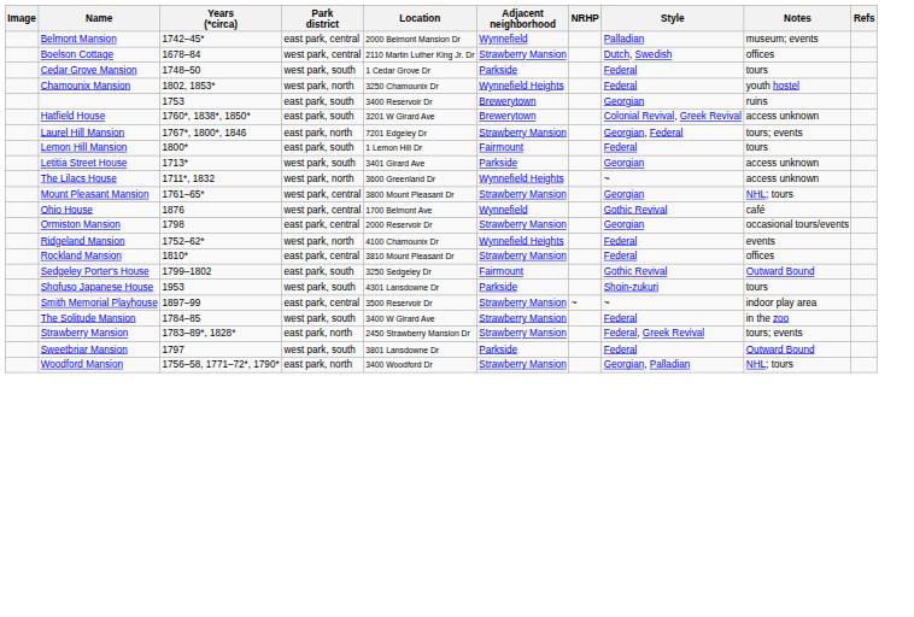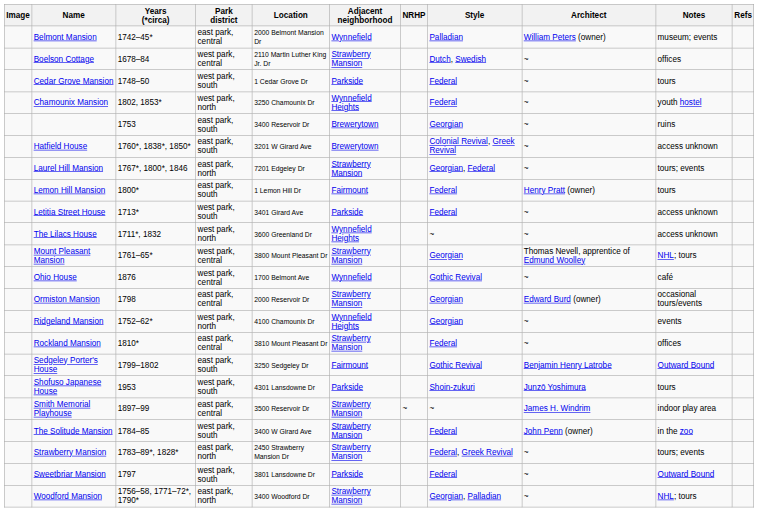 <table class="sortable wikitable sticky-header sort-under" style="font-size: 85%;">
 <tr>
 <th class="unsortable" scope="col">Image</th>
 <th scope="col">Name</th>
 <th scope="col">Years<br>(*circa)</th>
 <th scope="col">Park<br>district</th>
 <th scope="col">Location</th>
 <th scope="col">Adjacent<br>neighborhood</th>
 <th scope="col">NRHP</th>
 <th scope="col">Style</th>
+<th scope="col">Architect</th>
 <th class="unsortable" scope="col">Notes</th>
 <th class="unsortable" scope="col">Refs</th>
 </tr>
 <tr>
 <td> </td>
 <td><a href='#'>Belmont Mansion</a></td>
 <td>1742–45*</td>
 <td>east park, central</td>
 <td><small>2000 Belmont Mansion Dr<br></small></td>
 <td><a href='#'>Wynnefield</a></td>
 <td></td>
 <td><a href='#'>Palladian</a></td>
+<td><a href='#'>William Peters</a> (owner)</td>
 <td>museum; events</td>
 <td></td>
 </tr>
 <tr>
 <td> </td>
 <td><a href='#'>Boelson Cottage</a></td>
 <td>1678–84</td>
 <td>west park, central</td>
 <td><small>2110 Martin Luther King Jr. Dr<br></small></td>
 <td><a href='#'>Strawberry Mansion</a></td>
 <td></td>
 <td><a href='#'>Dutch</a>, <a href='#'>Swedish</a></td>
+<td>~</td>
 <td>offices</td>
 <td></td>
 </tr>
 <tr>
 <td> </td>
 <td><a href='#'>Cedar Grove Mansion</a></td>
 <td>1748–50</td>
 <td>west park, south</td>
 <td><small>1 Cedar Grove Dr<br></small></td>
 <td><a href='#'>Parkside</a></td>
 <td></td>
 <td><a href='#'>Federal</a></td>
+<td>~</td>
 <td>tours</td>
 <td></td>
 </tr>
 <tr>
 <td> </td>
 <td><a href='#'>Chamounix Mansion</a></td>
 <td>1802, 1853*</td>
 <td>west park, north</td>
 <td><small>3250 Chamounix Dr<br></small></td>
 <td><a href='#'>Wynnefield Heights</a></td>
 <td></td>
 <td><a href='#'>Federal</a></td>
+<td>~</td>
 <td>youth <a href='#'>hostel</a></td>
 <td></td>
 </tr>
 <tr>
 <td> </td>
 <td></td>
 <td>1753</td>
 <td>east park, south</td>
 <td><small>3400 Reservoir Dr<br></small></td>
 <td><a href='#'>Brewerytown</a></td>
 <td></td>
 <td><a href='#'>Georgian</a></td>
+<td>~</td>
 <td>ruins</td>
 <td></td>
 </tr>
 <tr>
 <td> </td>
 <td><a href='#'>Hatfield House</a></td>
 <td>1760*, 1838*, 1850*</td>
 <td>east park, south</td>
 <td><small>3201 W Girard Ave<br></small></td>
 <td><a href='#'>Brewerytown</a></td>
 <td></td>
 <td><a href='#'>Colonial Revival</a>, <a href='#'>Greek Revival</a></td>
+<td>~</td>
 <td>access unknown</td>
 <td></td>
 </tr>
 <tr>
 <td> </td>
 <td><a href='#'>Laurel Hill Mansion</a></td>
 <td>1767*, 1800*, 1846</td>
 <td>east park, north</td>
 <td><small>7201 Edgeley Dr<br></small></td>
 <td><a href='#'>Strawberry Mansion</a></td>
 <td></td>
 <td><a href='#'>Georgian</a>, <a href='#'>Federal</a></td>
+<td>~</td>
 <td>tours; events</td>
 <td></td>
 </tr>
 <tr>
 <td> </td>
 <td><a href='#'>Lemon Hill Mansion</a></td>
 <td>1800*</td>
 <td>east park, south</td>
 <td><small>1 Lemon Hill Dr<br></small></td>
 <td><a href='#'>Fairmount</a></td>
 <td></td>
 <td><a href='#'>Federal</a></td>
+<td><a href='#'>Henry Pratt</a> (owner)</td>
 <td>tours</td>
 <td></td>
 </tr>
 <tr>
 <td> </td>
 <td><a href='#'>Letitia Street House</a></td>
 <td>1713*</td>
 <td>west park, south</td>
 <td><small>3401 Girard Ave<br></small></td>
 <td><a href='#'>Parkside</a></td>
 <td></td>
-<td><a href='#'>Georgian</a></td>
+<td><a href='#'>Federal</a></td>
+<td>~</td>
 <td>access unknown</td>
 <td></td>
 </tr>
 <tr>
 <td> </td>
 <td><a href='#'>The Lilacs House</a></td>
 <td>1711*, 1832</td>
 <td>west park, north</td>
 <td><small>3600 Greenland Dr<br></small></td>
 <td><a href='#'>Wynnefield Heights</a></td>
 <td></td>
+<td>~</td>
 <td>~</td>
 <td>access unknown</td>
 <td></td>
 </tr>
 <tr>
 <td> </td>
 <td><a href='#'>Mount Pleasant Mansion</a></td>
 <td>1761–65*</td>
 <td>west park, central</td>
 <td><small>3800 Mount Pleasant Dr<br></small></td>
 <td><a href='#'>Strawberry Mansion</a></td>
 <td></td>
 <td><a href='#'>Georgian</a></td>
+<td>Thomas Nevell, apprentice of <a href='#'>Edmund Woolley</a></td>
 <td><a href='#'>NHL</a>; tours</td>
 <td></td>
 </tr>
 <tr>
 <td> </td>
 <td><a href='#'>Ohio House</a></td>
 <td>1876</td>
 <td>west park, central</td>
 <td><small>1700 Belmont Ave<br></small></td>
 <td><a href='#'>Wynnefield</a></td>
 <td></td>
 <td><a href='#'>Gothic Revival</a></td>
+<td>~</td>
 <td>café</td>
 <td></td>
 </tr>
 <tr>
 <td> </td>
 <td><a href='#'>Ormiston Mansion</a></td>
 <td>1798</td>
 <td>east park, central</td>
 <td><small>2000 Reservoir Dr<br></small></td>
 <td><a href='#'>Strawberry Mansion</a></td>
 <td></td>
 <td><a href='#'>Georgian</a></td>
+<td><a href='#'>Edward Burd</a> (owner)</td>
 <td>occasional tours/events</td>
 <td></td>
 </tr>
 <tr>
 <td> </td>
 <td><a href='#'>Ridgeland Mansion</a></td>
 <td>1752–62*</td>
 <td>west park, north</td>
 <td><small>4100 Chamounix Dr<br></small></td>
 <td><a href='#'>Wynnefield Heights</a></td>
 <td></td>
-<td><a href='#'>Federal</a></td>
+<td><a href='#'>Georgian</a></td>
+<td>~</td>
 <td>events</td>
 <td></td>
 </tr>
 <tr>
 <td> </td>
 <td><a href='#'>Rockland Mansion</a></td>
 <td>1810*</td>
 <td>east park, central</td>
 <td><small>3810 Mount Pleasant Dr<br></small></td>
 <td><a href='#'>Strawberry Mansion</a></td>
 <td></td>
 <td><a href='#'>Federal</a></td>
+<td>~</td>
 <td>offices</td>
 <td></td>
 </tr>
 <tr>
 <td> </td>
 <td><a href='#'>Sedgeley Porter's House</a></td>
 <td>1799–1802</td>
 <td>east park, south</td>
 <td><small>3250 Sedgeley Dr<br></small></td>
 <td><a href='#'>Fairmount</a></td>
 <td></td>
 <td><a href='#'>Gothic Revival</a></td>
+<td><a href='#'>Benjamin Henry Latrobe</a></td>
 <td><a href='#'>Outward Bound</a></td>
 <td></td>
 </tr>
 <tr>
 <td> </td>
 <td><a href='#'>Shofuso Japanese House</a></td>
 <td>1953</td>
 <td>west park, south</td>
 <td><small>4301 Lansdowne Dr<br></small></td>
 <td><a href='#'>Parkside</a></td>
 <td></td>
 <td><a href='#'>Shoin-zukuri</a></td>
+<td><a href='#'>Junzō Yoshimura</a></td>
 <td>tours</td>
 <td></td>
 </tr>
 <tr>
 <td> </td>
 <td><a href='#'>Smith Memorial Playhouse</a></td>
 <td>1897–99</td>
 <td>east park, central</td>
 <td><small>3500 Reservoir Dr<br></small></td>
 <td><a href='#'>Strawberry Mansion</a></td>
 <td>~</td>
 <td>~</td>
+<td><a href='#'>James H. Windrim</a></td>
 <td>indoor play area</td>
 <td></td>
 </tr>
 <tr>
 <td> </td>
 <td><a href='#'>The Solitude Mansion</a></td>
 <td>1784–85</td>
 <td>west park, south</td>
 <td><small>3400 W Girard Ave<br></small></td>
 <td><a href='#'>Strawberry Mansion</a></td>
 <td></td>
 <td><a href='#'>Federal</a></td>
+<td><a href='#'>John Penn</a> (owner)</td>
 <td>in the <a href='#'>zoo</a></td>
 <td></td>
 </tr>
 <tr>
 <td> </td>
 <td><a href='#'>Strawberry Mansion</a></td>
 <td>1783–89*, 1828*</td>
 <td>east park, north</td>
 <td><small>2450 Strawberry Mansion Dr<br></small></td>
 <td><a href='#'>Strawberry Mansion</a></td>
 <td></td>
 <td><a href='#'>Federal</a>, <a href='#'>Greek Revival</a></td>
+<td>~</td>
 <td>tours; events</td>
 <td></td>
 </tr>
 <tr>
 <td> </td>
 <td><a href='#'>Sweetbriar Mansion</a></td>
 <td>1797</td>
 <td>west park, south</td>
 <td><small>3801 Lansdowne Dr<br></small></td>
 <td><a href='#'>Parkside</a></td>
 <td></td>
 <td><a href='#'>Federal</a></td>
+<td>~</td>
 <td><a href='#'>Outward Bound</a></td>
 <td></td>
 </tr>
 <tr>
 <td> </td>
 <td><a href='#'>Woodford Mansion</a></td>
 <td>1756–58, 1771–72*, 1790*</td>
 <td>east park, north</td>
 <td><small>3400 Woodford Dr<br></small></td>
 <td><a href='#'>Strawberry Mansion</a></td>
 <td></td>
 <td><a href='#'>Georgian</a>, <a href='#'>Palladian</a></td>
+<td>~</td>
 <td><a href='#'>NHL</a>; tours</td>
 <td></td>
 </tr>
 </table>
